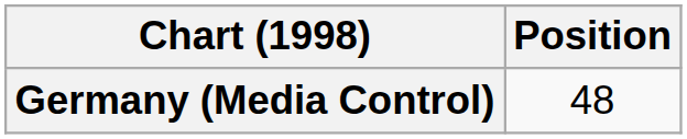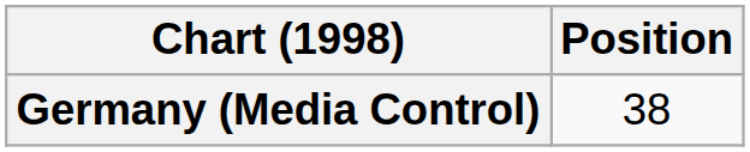 <table class="wikitable plainrowheaders" style="text-align:center">
 <tr>
 <th scope="col">Chart (1998)</th>
 <th scope="col">Position</th>
 </tr>
 <tr>
 <th scope="row">Germany (Media Control)</th>
-<td>48</td>
+<td>38</td>
 </tr>
 </table>
